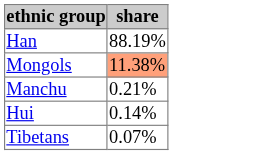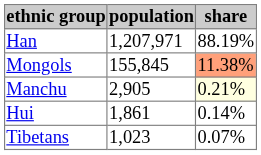 <table border=1 style="border-collapse: collapse;">
 <tr bgcolor=cccccc>
 <th>ethnic group</th>
+<th>population</th>
 <th>share</th>
 </tr>
 <tr>
 <td><a href='#'>Han</a></td>
+<td>1,207,971</td>
 <td>88.19%</td>
 </tr>
 <tr>
 <td><a href='#'>Mongols</a></td>
+<td>155,845</td>
 <td style="background: lightsalmon;">11.38%</td>
 </tr>
 <tr>
 <td><a href='#'>Manchu</a></td>
-<td>0.21%</td>
+<td>2,905</td>
+<td style="background: lightyellow;">0.21%</td>
 </tr>
 <tr>
 <td><a href='#'>Hui</a></td>
+<td>1,861</td>
 <td>0.14%</td>
 </tr>
 <tr>
 <td><a href='#'>Tibetans</a></td>
+<td>1,023</td>
 <td>0.07%</td>
 </tr>
 </table>
